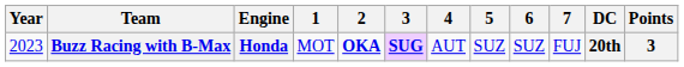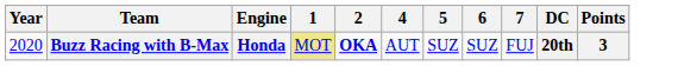 <table class="wikitable" style="text-align:center; font-size:85%">
 <tr>
 <th>Year</th>
 <th>Team</th>
 <th>Engine</th>
 <th>1</th>
 <th>2</th>
-<th>3</th>
 <th>4</th>
 <th>5</th>
 <th>6</th>
 <th>7</th>
 <th>DC</th>
 <th>Points</th>
 </tr>
 <tr>
-<td><a href='#'>2023</a></td>
+<td><a href='#'>2020</a></td>
 <th nowrap><a href='#'>Buzz Racing with B-Max</a></th>
 <th><a href='#'>Honda</a></th>
-<td><a href='#'>MOT</a></td>
+<td style="background: khaki;"><a href='#'>MOT</a></td>
 <td><strong><a href='#'>OKA</a></strong></td>
-<td style="background:#EFCFFF;"><strong><a href='#'>SUG</a></strong><br></td>
 <td><a href='#'>AUT</a></td>
 <td><a href='#'>SUZ</a></td>
 <td><a href='#'>SUZ</a></td>
 <td><a href='#'>FUJ</a></td>
 <th>20th</th>
 <th>3</th>
 </tr>
 </table>
